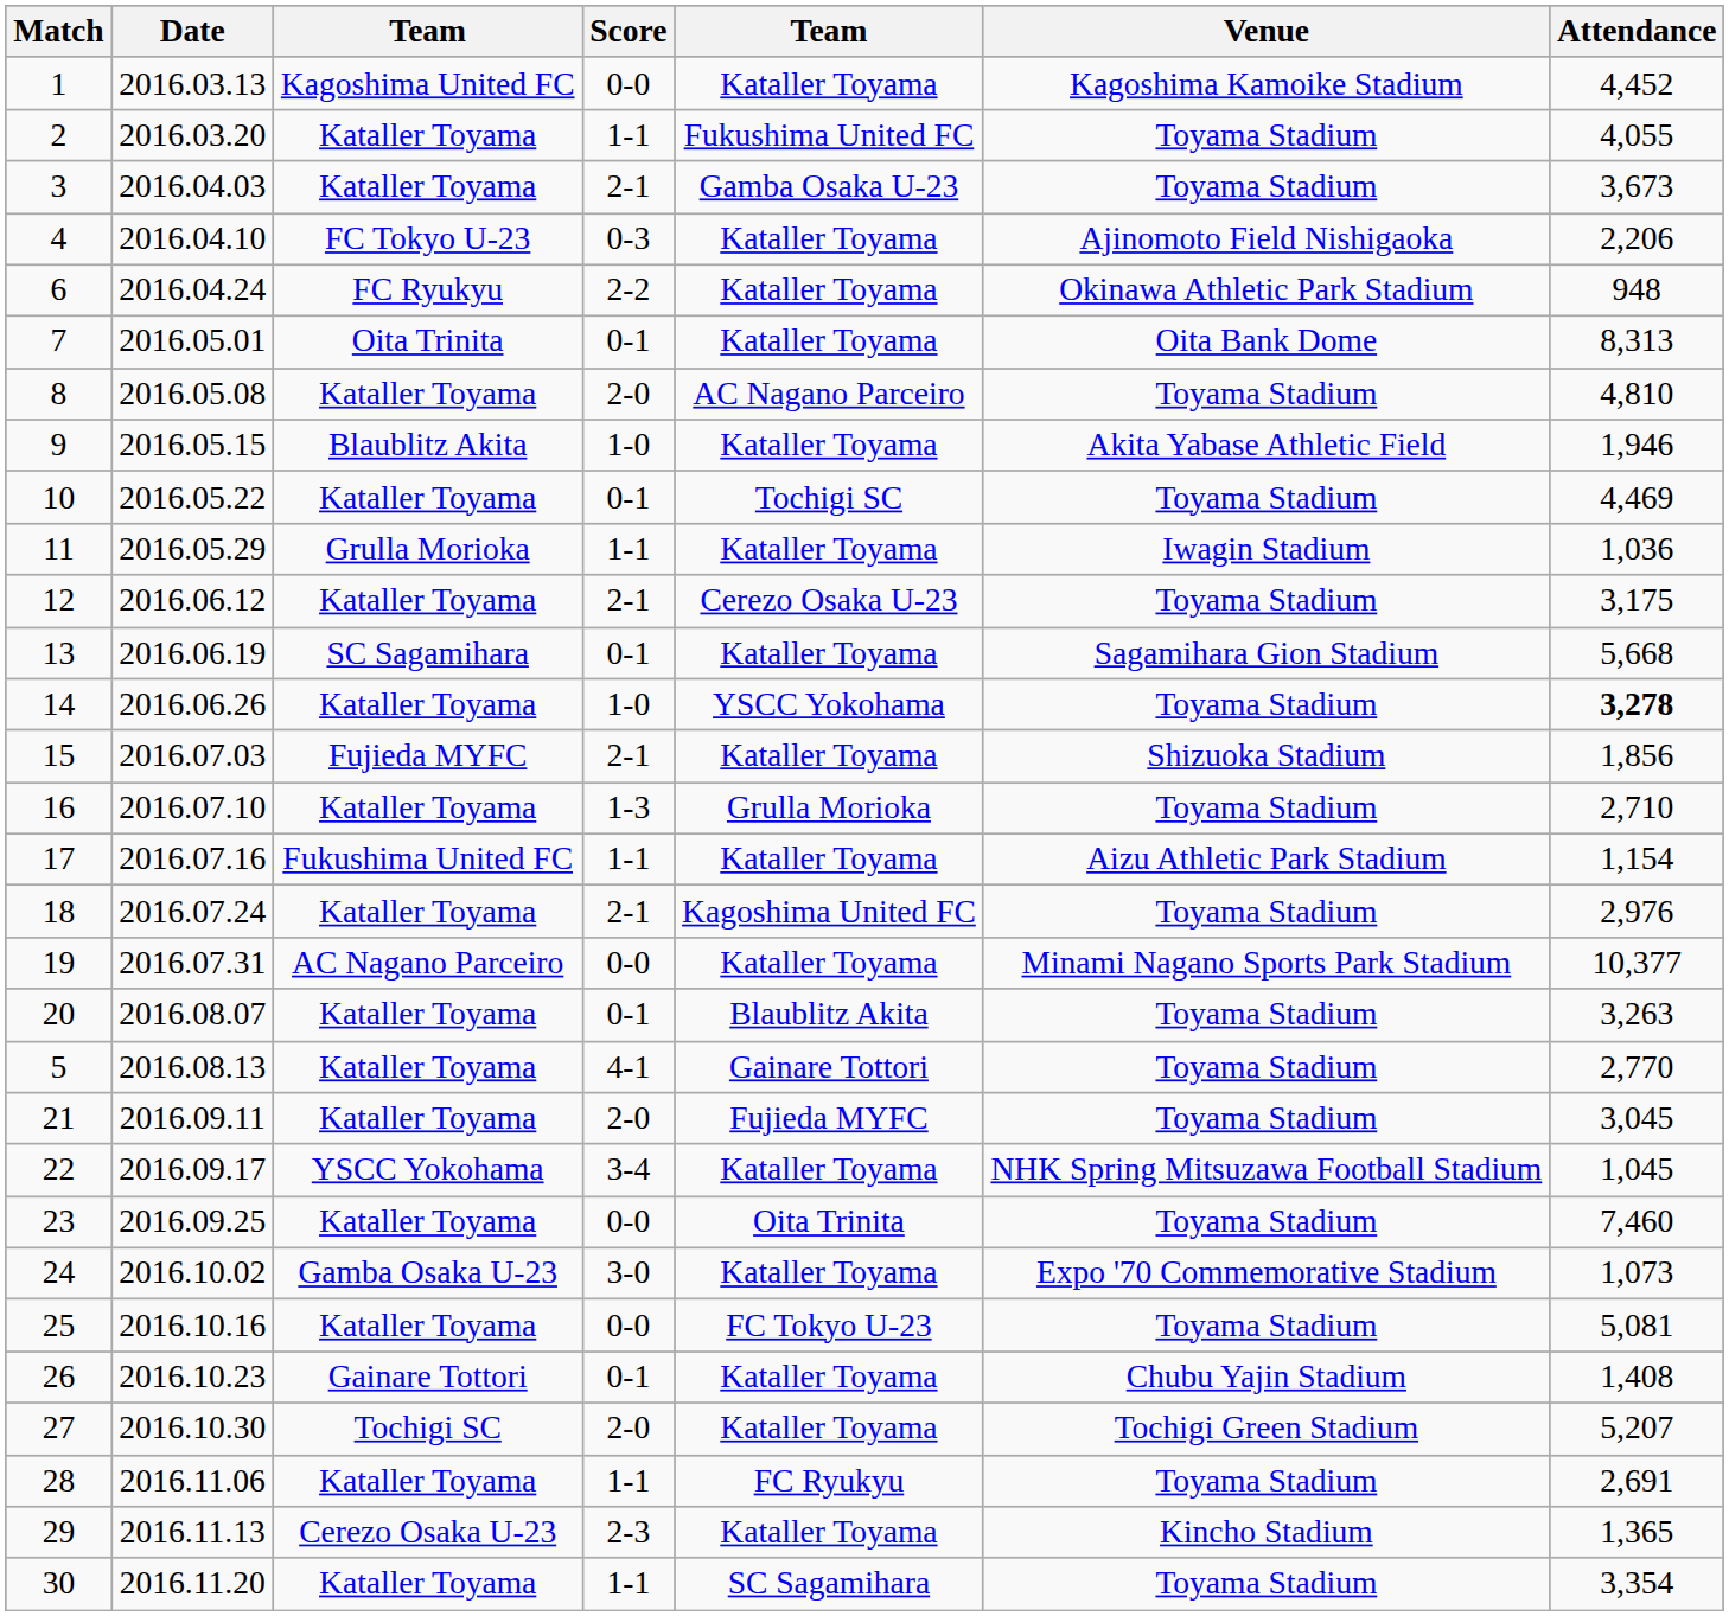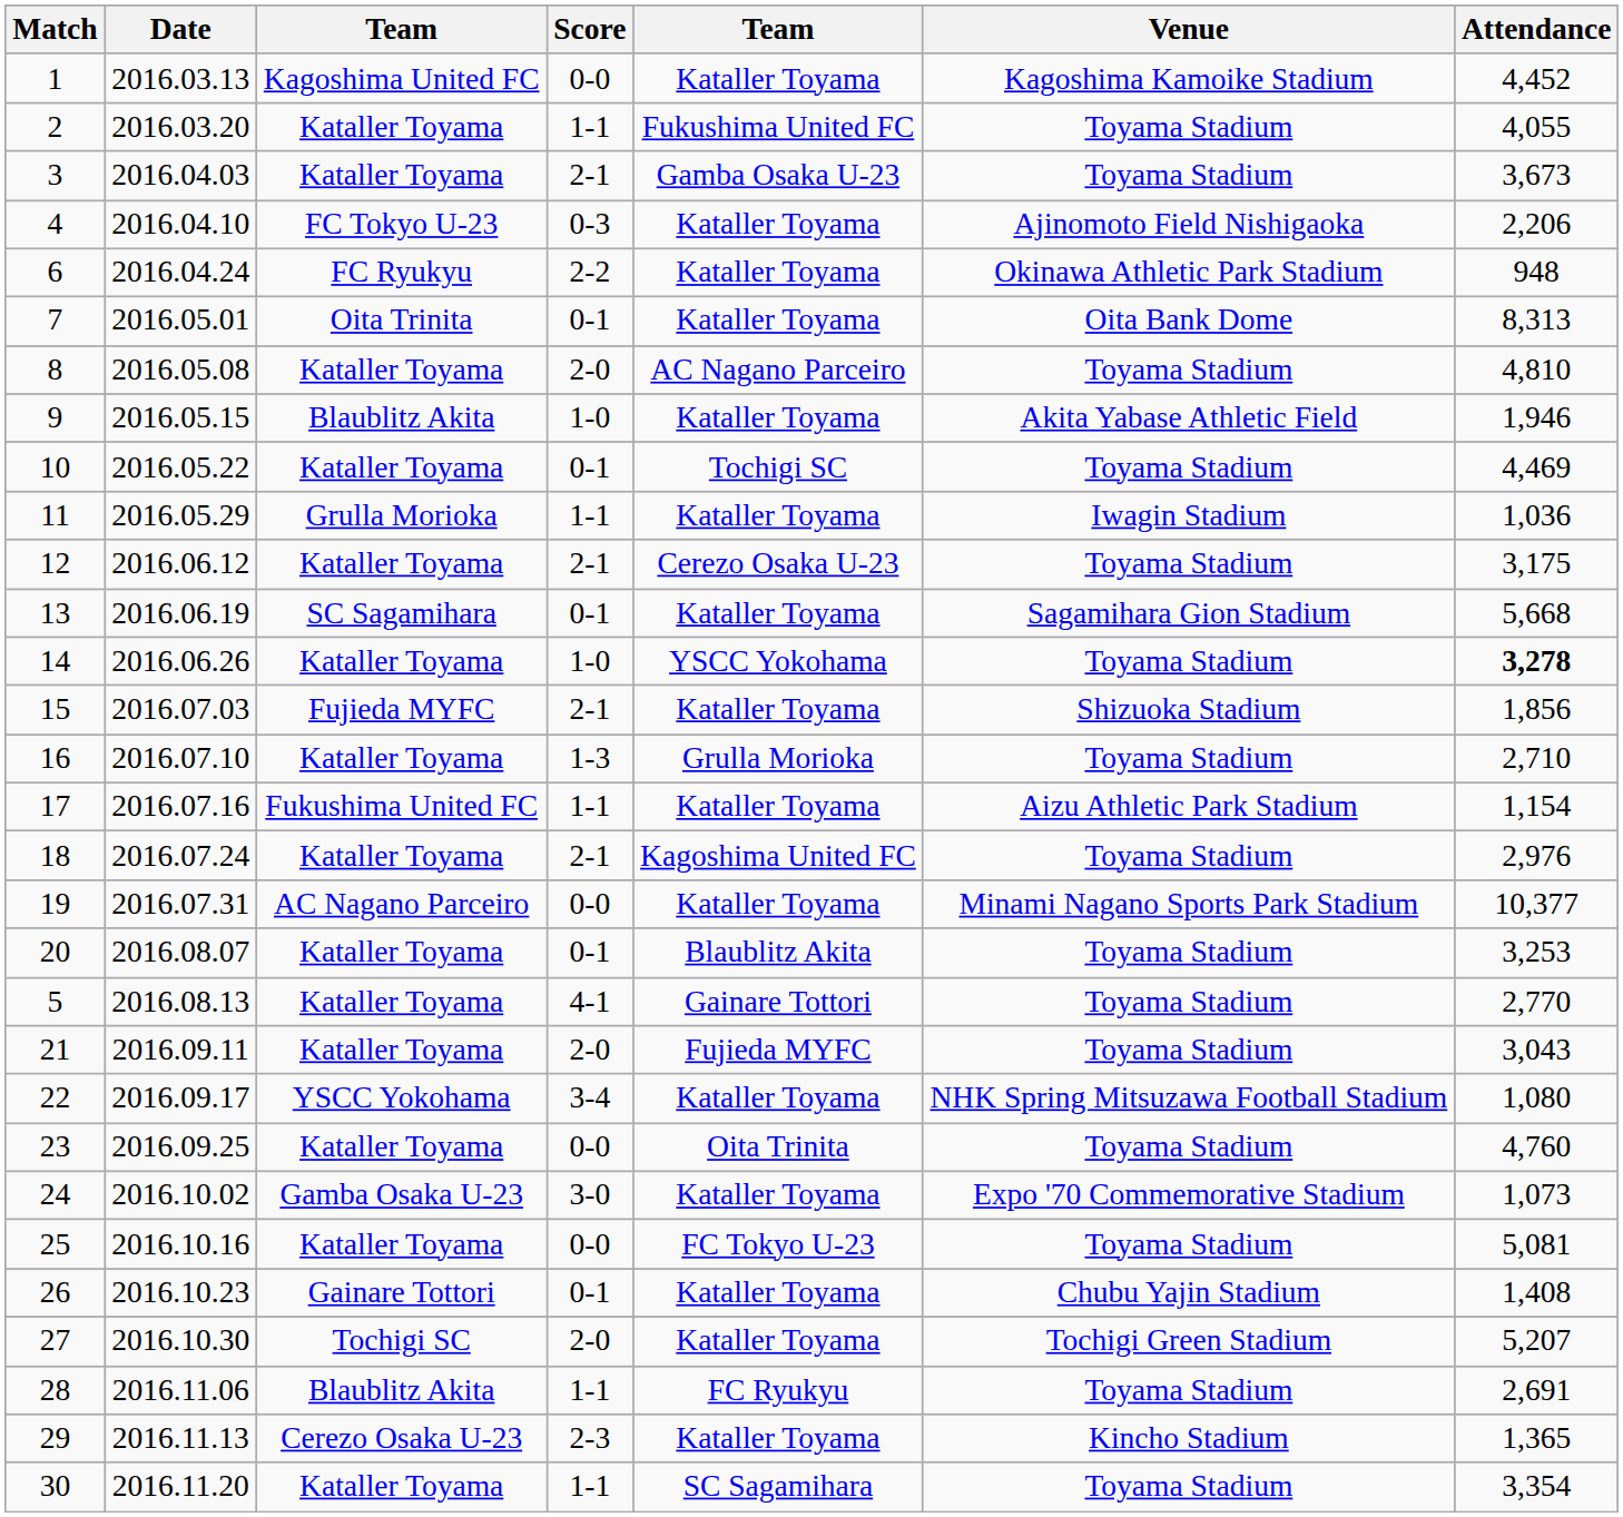 <table class="wikitable" style="text-align:center;">
 <tr>
 <th>Match</th>
 <th>Date</th>
 <th>Team</th>
 <th>Score</th>
 <th>Team</th>
 <th>Venue</th>
 <th>Attendance</th>
 </tr>
 <tr>
 <td>1</td>
 <td>2016.03.13</td>
 <td><a href='#'>Kagoshima United FC</a></td>
 <td>0-0</td>
 <td><a href='#'>Kataller Toyama</a></td>
 <td><a href='#'>Kagoshima Kamoike Stadium</a></td>
 <td>4,452</td>
 </tr>
 <tr>
 <td>2</td>
 <td>2016.03.20</td>
 <td><a href='#'>Kataller Toyama</a></td>
 <td>1-1</td>
 <td><a href='#'>Fukushima United FC</a></td>
 <td><a href='#'>Toyama Stadium</a></td>
 <td>4,055</td>
 </tr>
 <tr>
 <td>3</td>
 <td>2016.04.03</td>
 <td><a href='#'>Kataller Toyama</a></td>
 <td>2-1</td>
 <td><a href='#'>Gamba Osaka U-23</a></td>
 <td><a href='#'>Toyama Stadium</a></td>
 <td>3,673</td>
 </tr>
 <tr>
 <td>4</td>
 <td>2016.04.10</td>
 <td><a href='#'>FC Tokyo U-23</a></td>
 <td>0-3</td>
 <td><a href='#'>Kataller Toyama</a></td>
 <td><a href='#'>Ajinomoto Field Nishigaoka</a></td>
 <td>2,206</td>
 </tr>
 <tr>
 <td>6</td>
 <td>2016.04.24</td>
 <td><a href='#'>FC Ryukyu</a></td>
 <td>2-2</td>
 <td><a href='#'>Kataller Toyama</a></td>
 <td><a href='#'>Okinawa Athletic Park Stadium</a></td>
 <td>948</td>
 </tr>
 <tr>
 <td>7</td>
 <td>2016.05.01</td>
 <td><a href='#'>Oita Trinita</a></td>
 <td>0-1</td>
 <td><a href='#'>Kataller Toyama</a></td>
 <td><a href='#'>Oita Bank Dome</a></td>
 <td>8,313</td>
 </tr>
 <tr>
 <td>8</td>
 <td>2016.05.08</td>
 <td><a href='#'>Kataller Toyama</a></td>
 <td>2-0</td>
 <td><a href='#'>AC Nagano Parceiro</a></td>
 <td><a href='#'>Toyama Stadium</a></td>
 <td>4,810</td>
 </tr>
 <tr>
 <td>9</td>
 <td>2016.05.15</td>
 <td><a href='#'>Blaublitz Akita</a></td>
 <td>1-0</td>
 <td><a href='#'>Kataller Toyama</a></td>
 <td><a href='#'>Akita Yabase Athletic Field</a></td>
 <td>1,946</td>
 </tr>
 <tr>
 <td>10</td>
 <td>2016.05.22</td>
 <td><a href='#'>Kataller Toyama</a></td>
 <td>0-1</td>
 <td><a href='#'>Tochigi SC</a></td>
 <td><a href='#'>Toyama Stadium</a></td>
 <td>4,469</td>
 </tr>
 <tr>
 <td>11</td>
 <td>2016.05.29</td>
 <td><a href='#'>Grulla Morioka</a></td>
 <td>1-1</td>
 <td><a href='#'>Kataller Toyama</a></td>
 <td><a href='#'>Iwagin Stadium</a></td>
 <td>1,036</td>
 </tr>
 <tr>
 <td>12</td>
 <td>2016.06.12</td>
 <td><a href='#'>Kataller Toyama</a></td>
 <td>2-1</td>
 <td><a href='#'>Cerezo Osaka U-23</a></td>
 <td><a href='#'>Toyama Stadium</a></td>
 <td>3,175</td>
 </tr>
 <tr>
 <td>13</td>
 <td>2016.06.19</td>
 <td><a href='#'>SC Sagamihara</a></td>
 <td>0-1</td>
 <td><a href='#'>Kataller Toyama</a></td>
 <td><a href='#'>Sagamihara Gion Stadium</a></td>
 <td>5,668</td>
 </tr>
 <tr>
 <td>14</td>
 <td>2016.06.26</td>
 <td><a href='#'>Kataller Toyama</a></td>
 <td>1-0</td>
 <td><a href='#'>YSCC Yokohama</a></td>
 <td><a href='#'>Toyama Stadium</a></td>
 <td><strong>3,278</strong></td>
 </tr>
 <tr>
 <td>15</td>
 <td>2016.07.03</td>
 <td><a href='#'>Fujieda MYFC</a></td>
 <td>2-1</td>
 <td><a href='#'>Kataller Toyama</a></td>
 <td><a href='#'>Shizuoka Stadium</a></td>
 <td>1,856</td>
 </tr>
 <tr>
 <td>16</td>
 <td>2016.07.10</td>
 <td><a href='#'>Kataller Toyama</a></td>
 <td>1-3</td>
 <td><a href='#'>Grulla Morioka</a></td>
 <td><a href='#'>Toyama Stadium</a></td>
 <td>2,710</td>
 </tr>
 <tr>
 <td>17</td>
 <td>2016.07.16</td>
 <td><a href='#'>Fukushima United FC</a></td>
 <td>1-1</td>
 <td><a href='#'>Kataller Toyama</a></td>
 <td><a href='#'>Aizu Athletic Park Stadium</a></td>
 <td>1,154</td>
 </tr>
 <tr>
 <td>18</td>
 <td>2016.07.24</td>
 <td><a href='#'>Kataller Toyama</a></td>
 <td>2-1</td>
 <td><a href='#'>Kagoshima United FC</a></td>
 <td><a href='#'>Toyama Stadium</a></td>
 <td>2,976</td>
 </tr>
 <tr>
 <td>19</td>
 <td>2016.07.31</td>
 <td><a href='#'>AC Nagano Parceiro</a></td>
 <td>0-0</td>
 <td><a href='#'>Kataller Toyama</a></td>
 <td><a href='#'>Minami Nagano Sports Park Stadium</a></td>
 <td>10,377</td>
 </tr>
 <tr>
 <td>20</td>
 <td>2016.08.07</td>
 <td><a href='#'>Kataller Toyama</a></td>
 <td>0-1</td>
 <td><a href='#'>Blaublitz Akita</a></td>
 <td><a href='#'>Toyama Stadium</a></td>
-<td>3,263</td>
+<td>3,253</td>
 </tr>
 <tr>
 <td>5</td>
 <td>2016.08.13</td>
 <td><a href='#'>Kataller Toyama</a></td>
 <td>4-1</td>
 <td><a href='#'>Gainare Tottori</a></td>
 <td><a href='#'>Toyama Stadium</a></td>
 <td>2,770</td>
 </tr>
 <tr>
 <td>21</td>
 <td>2016.09.11</td>
 <td><a href='#'>Kataller Toyama</a></td>
 <td>2-0</td>
 <td><a href='#'>Fujieda MYFC</a></td>
 <td><a href='#'>Toyama Stadium</a></td>
-<td>3,045</td>
+<td>3,043</td>
 </tr>
 <tr>
 <td>22</td>
 <td>2016.09.17</td>
 <td><a href='#'>YSCC Yokohama</a></td>
 <td>3-4</td>
 <td><a href='#'>Kataller Toyama</a></td>
 <td><a href='#'>NHK Spring Mitsuzawa Football Stadium</a></td>
-<td>1,045</td>
+<td>1,080</td>
 </tr>
 <tr>
 <td>23</td>
 <td>2016.09.25</td>
 <td><a href='#'>Kataller Toyama</a></td>
 <td>0-0</td>
 <td><a href='#'>Oita Trinita</a></td>
 <td><a href='#'>Toyama Stadium</a></td>
-<td>7,460</td>
+<td>4,760</td>
 </tr>
 <tr>
 <td>24</td>
 <td>2016.10.02</td>
 <td><a href='#'>Gamba Osaka U-23</a></td>
 <td>3-0</td>
 <td><a href='#'>Kataller Toyama</a></td>
 <td><a href='#'>Expo '70 Commemorative Stadium</a></td>
 <td>1,073</td>
 </tr>
 <tr>
 <td>25</td>
 <td>2016.10.16</td>
 <td><a href='#'>Kataller Toyama</a></td>
 <td>0-0</td>
 <td><a href='#'>FC Tokyo U-23</a></td>
 <td><a href='#'>Toyama Stadium</a></td>
 <td>5,081</td>
 </tr>
 <tr>
 <td>26</td>
 <td>2016.10.23</td>
 <td><a href='#'>Gainare Tottori</a></td>
 <td>0-1</td>
 <td><a href='#'>Kataller Toyama</a></td>
 <td><a href='#'>Chubu Yajin Stadium</a></td>
 <td>1,408</td>
 </tr>
 <tr>
 <td>27</td>
 <td>2016.10.30</td>
 <td><a href='#'>Tochigi SC</a></td>
 <td>2-0</td>
 <td><a href='#'>Kataller Toyama</a></td>
 <td><a href='#'>Tochigi Green Stadium</a></td>
 <td>5,207</td>
 </tr>
 <tr>
 <td>28</td>
 <td>2016.11.06</td>
-<td><a href='#'>Kataller Toyama</a></td>
+<td><a href='#'>Blaublitz Akita</a></td>
 <td>1-1</td>
 <td><a href='#'>FC Ryukyu</a></td>
 <td><a href='#'>Toyama Stadium</a></td>
 <td>2,691</td>
 </tr>
 <tr>
 <td>29</td>
 <td>2016.11.13</td>
 <td><a href='#'>Cerezo Osaka U-23</a></td>
 <td>2-3</td>
 <td><a href='#'>Kataller Toyama</a></td>
 <td><a href='#'>Kincho Stadium</a></td>
 <td>1,365</td>
 </tr>
 <tr>
 <td>30</td>
 <td>2016.11.20</td>
 <td><a href='#'>Kataller Toyama</a></td>
 <td>1-1</td>
 <td><a href='#'>SC Sagamihara</a></td>
 <td><a href='#'>Toyama Stadium</a></td>
 <td>3,354</td>
 </tr>
 </table>
